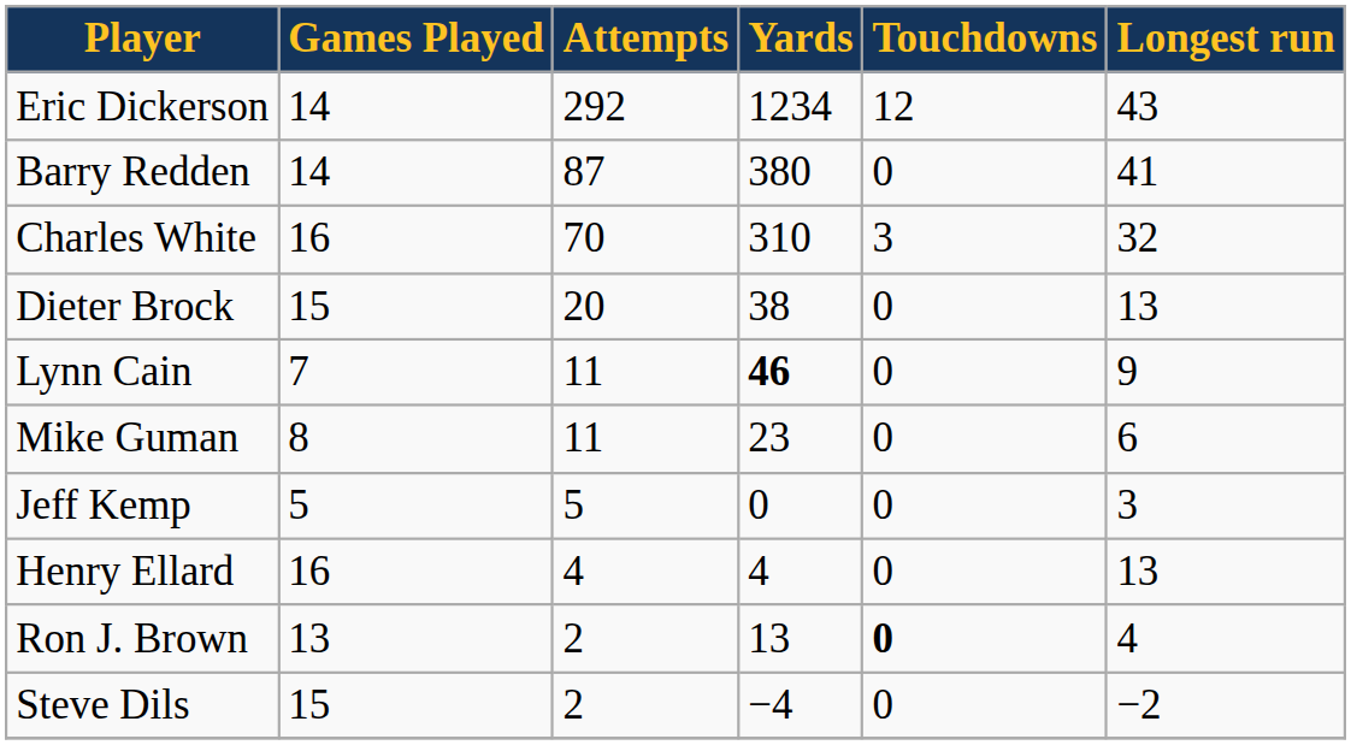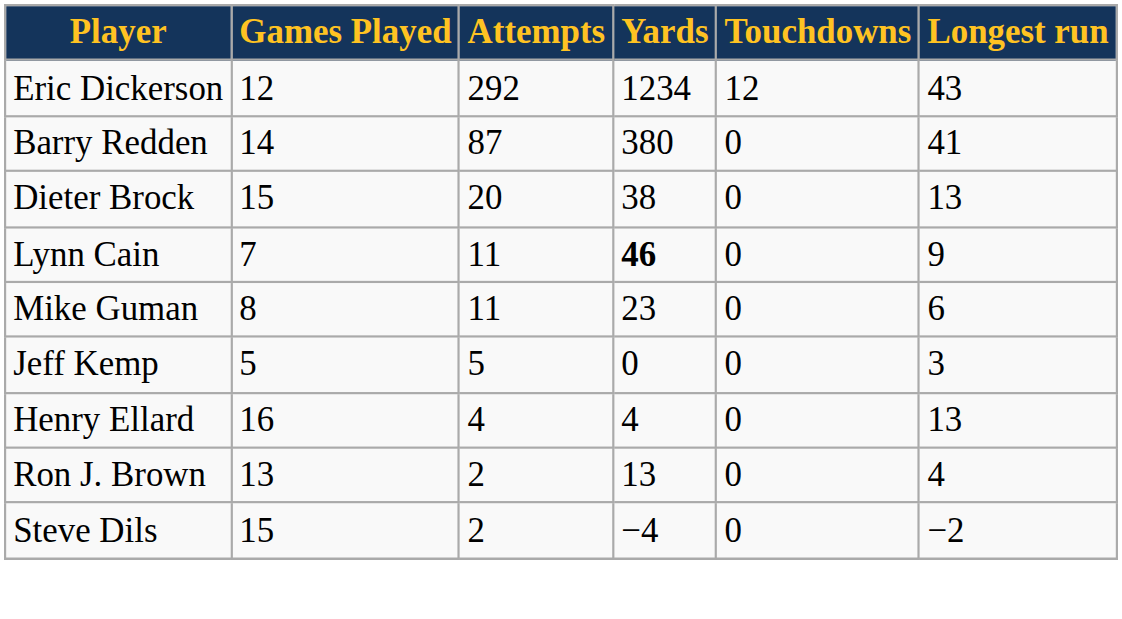 <table class="wikitable">
 <tr align="center"  style="background:#14345B;color:#ffc322;">
 <td><strong>Player</strong></td>
 <td><strong>Games Played</strong></td>
 <td><strong>Attempts</strong></td>
 <td><strong>Yards</strong></td>
 <td><strong>Touchdowns</strong></td>
 <td><strong>Longest run</strong></td>
 </tr>
 <tr>
 <td>Eric Dickerson</td>
-<td>14</td>
+<td>12</td>
 <td>292</td>
 <td>1234</td>
 <td>12</td>
 <td>43</td>
 </tr>
 <tr>
 <td>Barry Redden</td>
 <td>14</td>
 <td>87</td>
 <td>380</td>
 <td>0</td>
 <td>41</td>
-</tr>
-<tr>
-<td>Charles White</td>
-<td>16</td>
-<td>70</td>
-<td>310</td>
-<td>3</td>
-<td>32</td>
 </tr>
 <tr>
 <td>Dieter Brock</td>
 <td>15</td>
 <td>20</td>
 <td>38</td>
 <td>0</td>
 <td>13</td>
 </tr>
 <tr>
 <td>Lynn Cain</td>
 <td>7</td>
 <td>11</td>
 <td><strong>46</strong></td>
 <td>0</td>
 <td>9</td>
 </tr>
 <tr>
 <td>Mike Guman</td>
 <td>8</td>
 <td>11</td>
 <td>23</td>
 <td>0</td>
 <td>6</td>
 </tr>
 <tr>
 <td>Jeff Kemp</td>
 <td>5</td>
 <td>5</td>
 <td>0</td>
 <td>0</td>
 <td>3</td>
 </tr>
 <tr>
 <td>Henry Ellard</td>
 <td>16</td>
 <td>4</td>
 <td>4</td>
 <td>0</td>
 <td>13</td>
 </tr>
 <tr>
 <td>Ron J. Brown</td>
 <td>13</td>
 <td>2</td>
 <td>13</td>
-<td><strong>0</strong></td>
+<td>0</td>
 <td>4</td>
 </tr>
 <tr>
 <td>Steve Dils</td>
 <td>15</td>
 <td>2</td>
 <td>−4</td>
 <td>0</td>
 <td>−2</td>
 </tr>
 <tr>
 </tr>
 </table>
